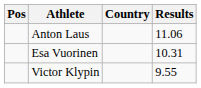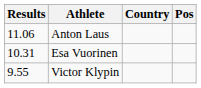 <table class="wikitable">
 <tr>
-<th>Pos</th>
+<th>Results</th>
 <th>Athlete</th>
 <th>Country</th>
-<th>Results</th>
+<th>Pos</th>
 </tr>
 <tr>
-<td align="center"></td>
+<td>11.06</td>
 <td>Anton Laus</td>
 <td></td>
-<td>11.06</td>
+<td align="center"></td>
 </tr>
 <tr>
-<td align="center"></td>
+<td>10.31</td>
 <td>Esa Vuorinen</td>
 <td></td>
-<td>10.31</td>
+<td align="center"></td>
 </tr>
 <tr>
-<td align="center"></td>
+<td>9.55</td>
 <td>Victor Klypin</td>
 <td></td>
-<td>9.55</td>
+<td align="center"></td>
 </tr>
 </table>
